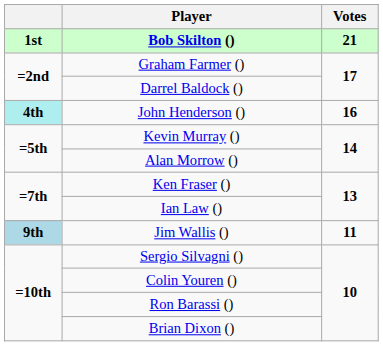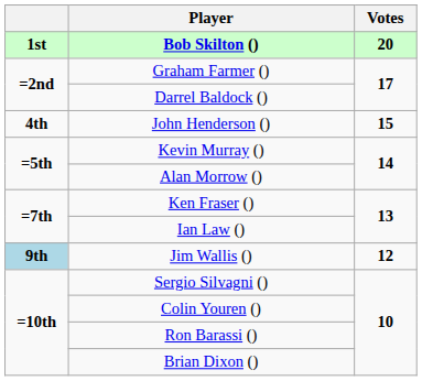 <table class="wikitable" style="text-align: center; font-size: 90%;">
 <tr>
 <th width="50"></th>
 <th width="250">Player</th>
 <th width="50">Votes</th>
 </tr>
 <tr style="background: #CCFFCC; font-weight: bold;" |>
 <td><strong>1st</strong></td>
 <td><a href='#'>Bob Skilton</a> ()</td>
-<td><strong>21</strong></td>
+<td><strong>20</strong></td>
 </tr>
 <tr>
 <td rowspan=2><strong>=2nd</strong></td>
 <td><a href='#'>Graham Farmer</a> ()</td>
 <td rowspan=2><strong>17</strong></td>
 </tr>
 <tr>
 <td><a href='#'>Darrel Baldock</a> ()</td>
 </tr>
 <tr>
-<td style="background: paleturquoise;"><strong>4th</strong></td>
+<td><strong>4th</strong></td>
 <td><a href='#'>John Henderson</a> ()</td>
-<td><strong>16</strong></td>
+<td><strong>15</strong></td>
 </tr>
 <tr>
 <td rowspan=2><strong>=5th</strong></td>
 <td><a href='#'>Kevin Murray</a> ()</td>
 <td rowspan=2><strong>14</strong></td>
 </tr>
 <tr>
 <td><a href='#'>Alan Morrow</a> ()</td>
 </tr>
 <tr>
 <td rowspan=2><strong>=7th</strong></td>
 <td><a href='#'>Ken Fraser</a> ()</td>
 <td rowspan=2><strong>13</strong></td>
 </tr>
 <tr>
 <td><a href='#'>Ian Law</a> ()</td>
 </tr>
 <tr>
 <td style="background: lightblue;"><strong>9th</strong></td>
 <td><a href='#'>Jim Wallis</a> ()</td>
-<td><strong>11</strong></td>
+<td><strong>12</strong></td>
 </tr>
 <tr>
 <td rowspan=4><strong>=10th</strong></td>
 <td><a href='#'>Sergio Silvagni</a> ()</td>
 <td rowspan=4><strong>10</strong></td>
 </tr>
 <tr>
 <td><a href='#'>Colin Youren</a> ()</td>
 </tr>
 <tr>
 <td><a href='#'>Ron Barassi</a> ()</td>
 </tr>
 <tr>
 <td><a href='#'>Brian Dixon</a> ()</td>
 </tr>
 </table>
